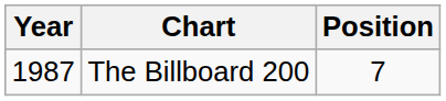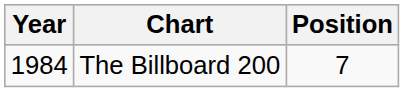 <table class="wikitable">
 <tr>
 <th>Year</th>
 <th>Chart</th>
 <th>Position</th>
 </tr>
 <tr>
-<td>1987</td>
+<td>1984</td>
 <td>The Billboard 200</td>
 <td align="center">7</td>
 </tr>
 </table>
